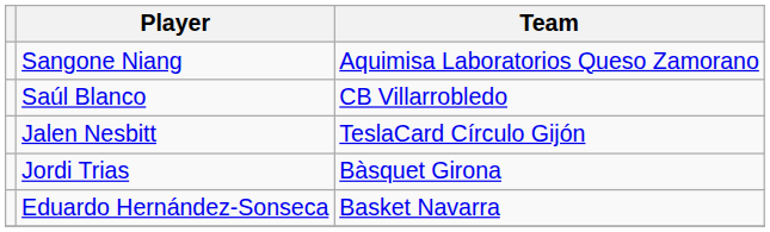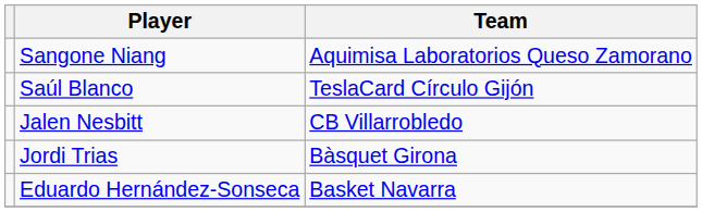 <table class="wikitable sortable">
 <tr>
 <th style="text-align:center;"></th>
 <th style="text-align:center;">Player</th>
 <th style="text-align:center;">Team</th>
 </tr>
 <tr>
 <td style="text-align:center;"></td>
 <td> <a href='#'>Sangone Niang</a></td>
 <td><a href='#'>Aquimisa Laboratorios Queso Zamorano</a></td>
 </tr>
 <tr>
 <td style="text-align:center;"></td>
 <td> <a href='#'>Saúl Blanco</a></td>
-<td><a href='#'>CB Villarrobledo</a></td>
+<td><a href='#'>TeslaCard Círculo Gijón</a></td>
 </tr>
 <tr>
 <td style="text-align:center;"></td>
 <td> <a href='#'>Jalen Nesbitt</a></td>
-<td><a href='#'>TeslaCard Círculo Gijón</a></td>
+<td><a href='#'>CB Villarrobledo</a></td>
 </tr>
 <tr>
 <td style="text-align:center;"></td>
 <td> <a href='#'>Jordi Trias</a></td>
 <td><a href='#'>Bàsquet Girona</a></td>
 </tr>
 <tr>
 <td style="text-align:center;"></td>
 <td> <a href='#'>Eduardo Hernández-Sonseca</a></td>
 <td><a href='#'>Basket Navarra</a></td>
 </tr>
 <tr>
 </tr>
 </table>
